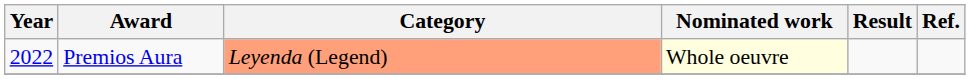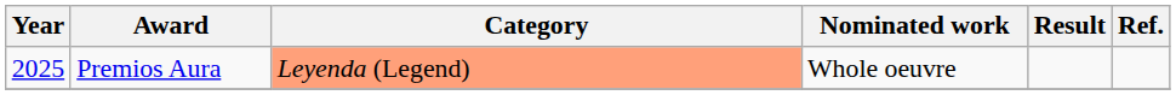 <table class="wikitable" width="80%">
 <tr>
 <th width="10">Year</th>
 <th width="160">Award</th>
 <th width="500">Category</th>
 <th width="170">Nominated work</th>
 <th width="30">Result</th>
 <th width="10">Ref.</th>
 </tr>
 <tr>
-<td><a href='#'>2022</a></td>
+<td><a href='#'>2025</a></td>
 <td><a href='#'>Premios Aura</a></td>
 <td style="background: lightsalmon;"><em>Leyenda</em> (Legend)</td>
-<td style="background: lightyellow;">Whole oeuvre</td>
+<td>Whole oeuvre</td>
 <td></td>
 <td></td>
 </tr>
 <tr>
 </tr>
 </table>
